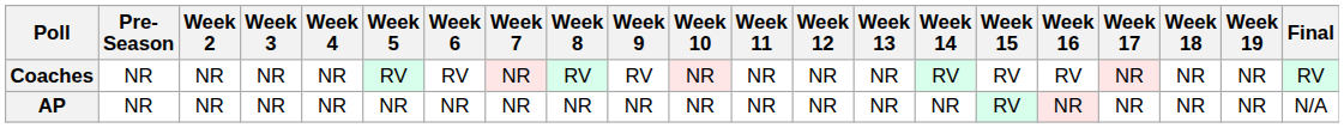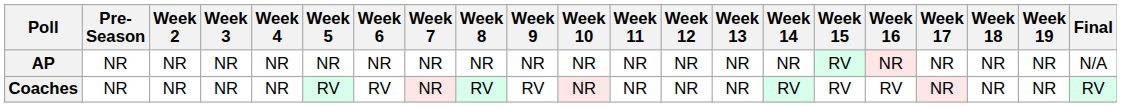 <table class="wikitable" style="white-space:nowrap;font-size:90%">
 <tr>
 <th>Poll</th>
 <th>Pre-<br>Season</th>
 <th>Week<br>2</th>
 <th>Week<br>3</th>
 <th>Week<br>4</th>
 <th>Week<br>5</th>
 <th>Week<br>6</th>
 <th>Week<br>7</th>
 <th>Week<br>8</th>
 <th>Week<br>9</th>
 <th>Week<br>10</th>
 <th>Week<br>11</th>
 <th>Week<br>12</th>
 <th>Week<br>13</th>
 <th>Week<br>14</th>
 <th>Week<br>15</th>
 <th>Week<br>16</th>
 <th>Week<br>17</th>
 <th>Week<br>18</th>
 <th>Week<br>19</th>
 <th>Final</th>
 </tr>
 <tr style="text-align:center;">
+<th>AP</th>
+<td style="background:#FFFFFF;">NR</td>
+<td style="background:#FFFFFF;">NR</td>
+<td style="background:#FFFFFF;">NR</td>
+<td style="background:#FFFFFF;">NR</td>
+<td style="background:#FFFFFF;">NR</td>
+<td style="background:#FFFFFF;">NR</td>
+<td style="background:#FFFFFF;">NR</td>
+<td style="background:#FFFFFF;">NR</td>
+<td style="background:#FFFFFF;">NR</td>
+<td style="background:#FFFFFF;">NR</td>
+<td style="background:#FFFFFF;">NR</td>
+<td style="background:#FFFFFF;">NR</td>
+<td style="background:#FFFFFF;">NR</td>
+<td style="background:#FFFFFF;">NR</td>
+<td style="background:#D8FFEB;">RV</td>
+<td style="background:#FFE6E6;">NR</td>
+<td style="background:#FFFFFF;">NR</td>
+<td style="background:#FFFFFF;">NR</td>
+<td style="background:#FFFFFF;">NR</td>
+<td style="background:#FFFFFF;">N/A</td>
+</tr>
+<tr style="text-align:center;">
 <th>Coaches</th>
 <td style="background:#FFFFFF;">NR</td>
 <td style="background:#FFFFFF;">NR</td>
 <td style="background:#FFFFFF;">NR</td>
 <td style="background:#FFFFFF;">NR</td>
 <td style="background:#D8FFEB;">RV</td>
 <td style="background:#FFFFFF;">RV</td>
 <td style="background:#FFE6E6;">NR</td>
 <td style="background:#D8FFEB;">RV</td>
 <td style="background:#FFFFFF;">RV</td>
 <td style="background:#FFE6E6;">NR</td>
 <td style="background:#FFFFFF;">NR</td>
 <td style="background:#FFFFFF;">NR</td>
 <td style="background:#FFFFFF;">NR</td>
 <td style="background:#D8FFEB;">RV</td>
 <td style="background:#FFFFFF;">RV</td>
 <td style="background:#FFFFFF;">RV</td>
 <td style="background:#FFE6E6;">NR</td>
 <td style="background:#FFFFFF;">NR</td>
 <td style="background:#FFFFFF;">NR</td>
 <td style="background:#D8FFEB;">RV</td>
 </tr>
-<tr style="text-align:center;">
-<th>AP</th>
-<td style="background:#FFFFFF;">NR</td>
-<td style="background:#FFFFFF;">NR</td>
-<td style="background:#FFFFFF;">NR</td>
-<td style="background:#FFFFFF;">NR</td>
-<td style="background:#FFFFFF;">NR</td>
-<td style="background:#FFFFFF;">NR</td>
-<td style="background:#FFFFFF;">NR</td>
-<td style="background:#FFFFFF;">NR</td>
-<td style="background:#FFFFFF;">NR</td>
-<td style="background:#FFFFFF;">NR</td>
-<td style="background:#FFFFFF;">NR</td>
-<td style="background:#FFFFFF;">NR</td>
-<td style="background:#FFFFFF;">NR</td>
-<td style="background:#FFFFFF;">NR</td>
-<td style="background:#D8FFEB;">RV</td>
-<td style="background:#FFE6E6;">NR</td>
-<td style="background:#FFFFFF;">NR</td>
-<td style="background:#FFFFFF;">NR</td>
-<td style="background:#FFFFFF;">NR</td>
-<td style="background:#FFFFFF;">N/A</td>
-</tr>
 </table>
